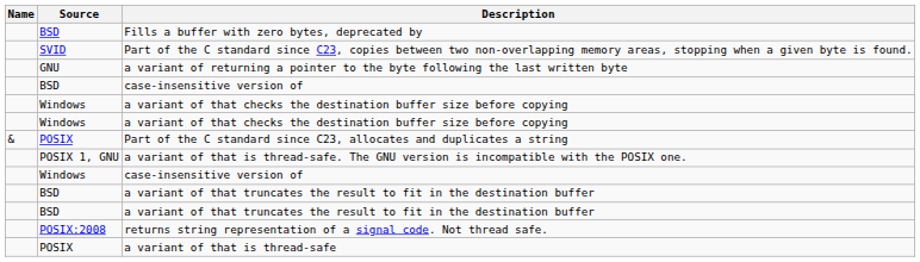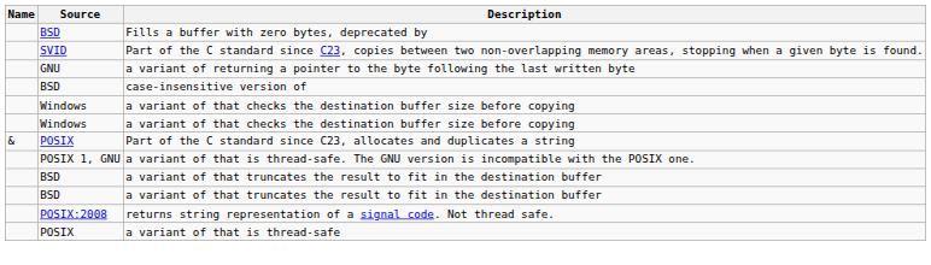 <table class="wikitable">
 <tr>
 <th>Name</th>
 <th>Source</th>
 <th>Description</th>
 </tr>
 <tr>
 <td></td>
 <td><a href='#'>BSD</a></td>
 <td>Fills a buffer with zero bytes, deprecated by </td>
 </tr>
 <tr>
 <td></td>
 <td><a href='#'>SVID</a></td>
 <td>Part of the C standard since <a href='#'>C23</a>, copies between two non-overlapping memory areas, stopping when a given byte is found.</td>
 </tr>
 <tr>
 <td></td>
 <td>GNU</td>
 <td>a variant of <a href='#'></a> returning a pointer to the byte following the last written byte</td>
 </tr>
 <tr>
 <td></td>
 <td>BSD</td>
 <td>case-insensitive version of </td>
 </tr>
 <tr>
 <td></td>
 <td>Windows</td>
 <td>a variant of <a href='#'></a> that checks the destination buffer size before copying</td>
 </tr>
 <tr>
 <td></td>
 <td>Windows</td>
 <td>a variant of <a href='#'></a> that checks the destination buffer size before copying</td>
 </tr>
 <tr>
 <td> & </td>
 <td><a href='#'>POSIX</a></td>
 <td>Part of the C standard since C23, allocates and duplicates a string</td>
 </tr>
 <tr>
 <td></td>
 <td>POSIX 1, GNU</td>
 <td>a variant of <a href='#'></a> that is thread-safe. The GNU version is incompatible with the POSIX one.</td>
 </tr>
 <tr>
 <td></td>
-<td>Windows</td>
-<td>case-insensitive version of </td>
-</tr>
-<tr>
-<td></td>
 <td>BSD</td>
 <td>a variant of <a href='#'></a> that truncates the result to fit in the destination buffer</td>
 </tr>
 <tr>
 <td></td>
 <td>BSD</td>
 <td>a variant of <a href='#'></a> that truncates the result to fit in the destination buffer</td>
 </tr>
 <tr>
 <td></td>
 <td><a href='#'>POSIX:2008</a></td>
 <td>returns string representation of a <a href='#'>signal code</a>. Not thread safe.</td>
 </tr>
 <tr>
 <td></td>
 <td>POSIX</td>
 <td>a variant of <a href='#'></a> that is thread-safe</td>
 </tr>
 </table>
